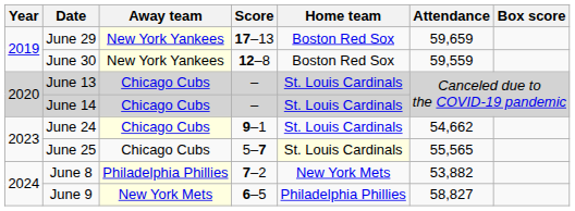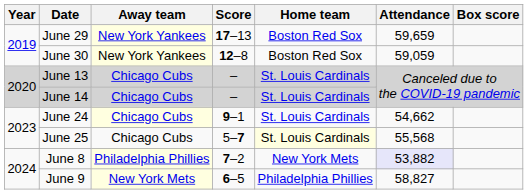 <table class="wikitable" style="text-align:center;">
 <tr>
 <th>Year</th>
 <th>Date</th>
 <th>Away team</th>
 <th>Score</th>
 <th>Home team</th>
 <th>Attendance</th>
 <th>Box score</th>
 </tr>
 <tr>
 <td rowspan=2><a href='#'>2019</a></td>
 <td>June 29</td>
 <td bgcolor=lightyellow><a href='#'>New York Yankees</a></td>
 <td><strong>17</strong>–13</td>
 <td><a href='#'>Boston Red Sox</a></td>
 <td>59,659</td>
 <td></td>
 </tr>
 <tr>
 <td>June 30</td>
 <td bgcolor=lightyellow>New York Yankees</td>
 <td><strong>12</strong>–8</td>
 <td>Boston Red Sox</td>
-<td>59,559</td>
+<td>59,059</td>
 <td></td>
 </tr>
 <tr bgcolor="LightGray">
 <td rowspan="2">2020</td>
 <td>June 13</td>
 <td><a href='#'>Chicago Cubs</a></td>
 <td>–</td>
 <td><a href='#'>St. Louis Cardinals</a></td>
 <td rowspan="2" colspan="2"><em>Canceled due to<br>the <a href='#'>COVID-19 pandemic</a></em></td>
 </tr>
 <tr bgcolor="LightGray">
 <td>June 14</td>
 <td><a href='#'>Chicago Cubs</a></td>
 <td>–</td>
 <td><a href='#'>St. Louis Cardinals</a></td>
 </tr>
 <tr>
 <td rowspan=2>2023</td>
 <td>June 24</td>
 <td bgcolor=lightyellow><a href='#'>Chicago Cubs</a></td>
 <td><strong>9</strong>–1</td>
 <td><a href='#'>St. Louis Cardinals</a></td>
 <td>54,662</td>
 <td></td>
 </tr>
 <tr>
 <td>June 25</td>
 <td>Chicago Cubs</td>
 <td>5–<strong>7</strong></td>
 <td bgcolor=lightyellow>St. Louis Cardinals</td>
-<td>55,565</td>
+<td>55,568</td>
 <td></td>
 </tr>
 <tr>
 <td rowspan=2>2024</td>
 <td>June 8</td>
 <td bgcolor=lightyellow><a href='#'>Philadelphia Phillies</a></td>
 <td><strong>7</strong>–2</td>
 <td><a href='#'>New York Mets</a></td>
-<td>53,882</td>
+<td style="background: lavender;">53,882</td>
 <td></td>
 </tr>
 <tr>
 <td>June 9</td>
 <td bgcolor=lightyellow><a href='#'>New York Mets</a></td>
 <td><strong>6</strong>–5</td>
 <td><a href='#'>Philadelphia Phillies</a></td>
 <td>58,827</td>
 <td></td>
 </tr>
 </table>
